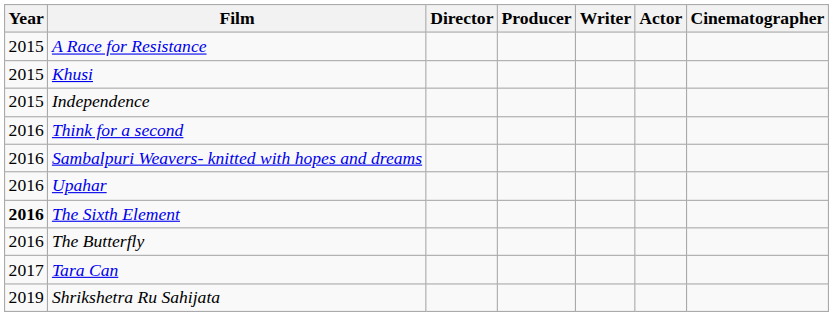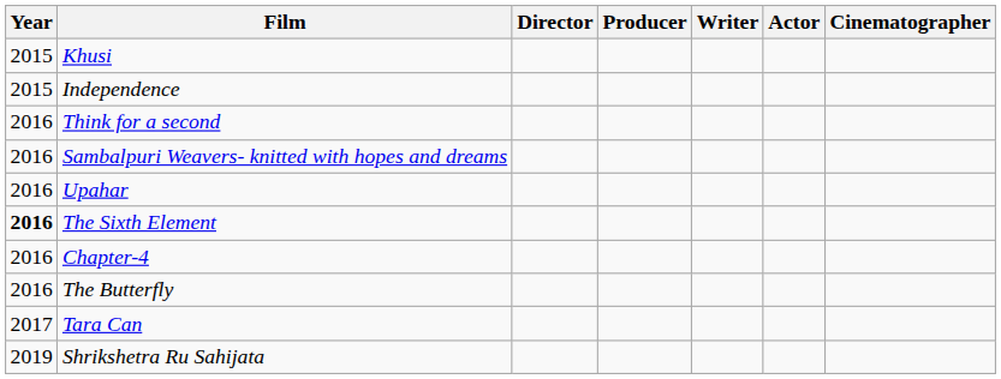 <table class="wikitable sortable">
 <tr>
 <th>Year</th>
 <th>Film</th>
 <th>Director</th>
 <th>Producer</th>
 <th>Writer</th>
 <th>Actor</th>
 <th>Cinematographer</th>
-</tr>
-<tr>
-<td style="text-align:center;">2015</td>
-<td><em><a href='#'>A Race for Resistance</a></em></td>
-<td></td>
-<td></td>
-<td></td>
-<td></td>
-<td></td>
 </tr>
 <tr>
 <td style="text-align:center;">2015</td>
 <td><em><a href='#'>Khusi</a></em></td>
 <td></td>
 <td></td>
 <td></td>
 <td></td>
 <td></td>
 </tr>
 <tr>
 <td style="text-align:center;">2015</td>
 <td><em>Independence</em></td>
 <td></td>
 <td></td>
 <td></td>
 <td></td>
 <td></td>
 </tr>
 <tr>
 <td style="text-align:center;">2016</td>
 <td><em><a href='#'>Think for a second</a></em></td>
 <td></td>
 <td></td>
 <td></td>
 <td></td>
 <td></td>
 </tr>
 <tr>
 <td style="text-align:center;">2016</td>
 <td><em><a href='#'>Sambalpuri Weavers- knitted with hopes and dreams</a></em></td>
 <td></td>
 <td></td>
 <td></td>
 <td></td>
 <td></td>
 </tr>
 <tr>
 <td style="text-align:center;">2016</td>
 <td><em><a href='#'>Upahar</a></em></td>
 <td></td>
 <td></td>
 <td></td>
 <td></td>
 <td></td>
 </tr>
 <tr>
 <td style="text-align:center;"><strong>2016</strong></td>
 <td><em><a href='#'>The Sixth Element</a></em></td>
 <td></td>
 <td></td>
 <td></td>
 <td></td>
 <td></td>
 </tr>
 <tr>
 <td style="text-align:center;">2016</td>
+<td><em><a href='#'>Chapter-4</a></em></td>
+<td></td>
+<td></td>
+<td></td>
+<td></td>
+<td></td>
+</tr>
+<tr>
+<td style="text-align:center;">2016</td>
 <td><em>The Butterfly</em></td>
 <td></td>
 <td></td>
 <td></td>
 <td></td>
 <td></td>
 </tr>
 <tr>
 <td style="text-align:center;">2017</td>
 <td><em><a href='#'>Tara Can</a></em></td>
 <td></td>
 <td></td>
 <td></td>
 <td></td>
 <td></td>
 </tr>
 <tr>
 <td>2019</td>
 <td><em>Shrikshetra Ru Sahijata</em></td>
 <td></td>
 <td></td>
 <td></td>
 <td></td>
 </tr>
 </table>
